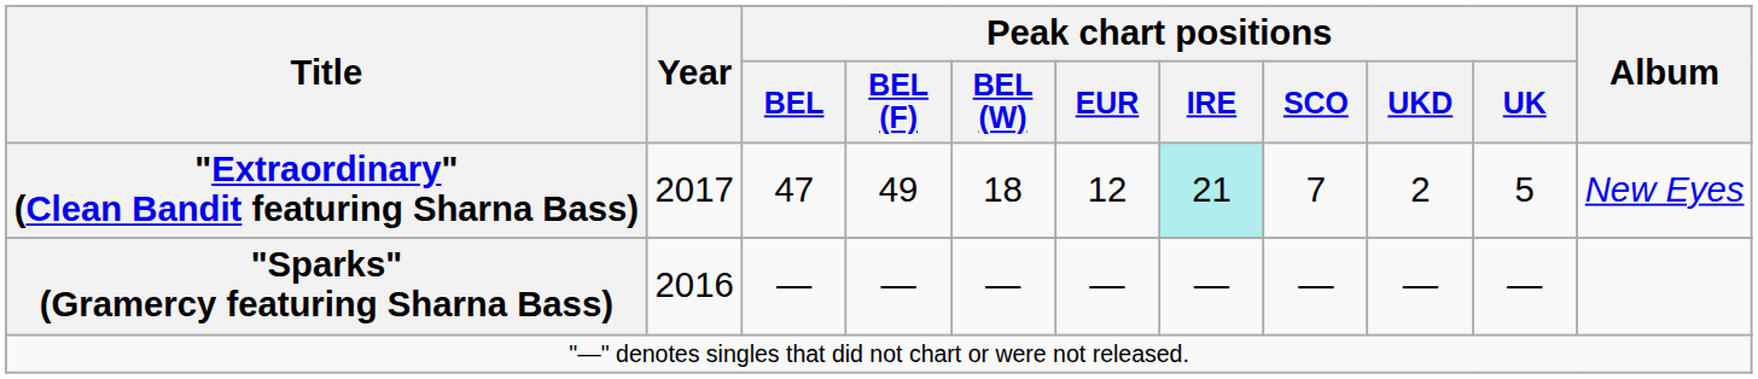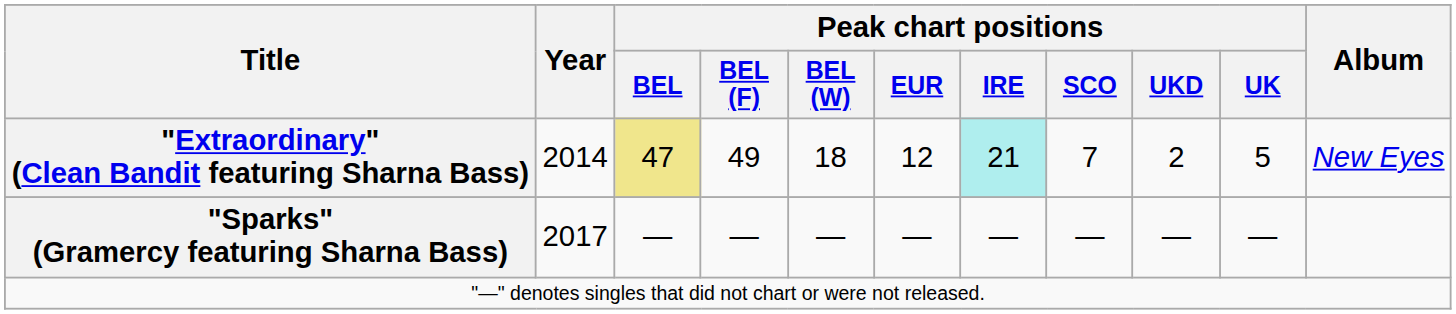 <table class="wikitable plainrowheaders" style="text-align:center;">
 <tr>
 <th scope="col" rowspan="2">Title</th>
 <th scope="col" rowspan="2">Year</th>
 <th scope="col" colspan="8">Peak chart positions</th>
 <th scope="col" rowspan="2">Album</th>
 </tr>
 <tr>
 <th scope="col" style="width:3em;font-size:85%;"><a href='#'>BEL</a></th>
 <th scope="col" style="width:3em;font-size:85%;"><a href='#'>BEL (F)</a></th>
 <th scope="col" style="width:3em;font-size:85%;"><a href='#'>BEL (W)</a></th>
 <th scope="col" style="width:3em;font-size:85%;"><a href='#'>EUR</a></th>
 <th scope="col" style="width:3em;font-size:85%;"><a href='#'>IRE</a></th>
 <th scope="col" style="width:3em;font-size:85%;"><a href='#'>SCO</a></th>
 <th scope="col" style="width:3em;font-size:85%;"><a href='#'>UKD</a></th>
 <th scope="col" style="width:3em;font-size:85%;"><a href='#'>UK</a></th>
 </tr>
 <tr>
 <th scope="row">"<a href='#'>Extraordinary</a>"<br><span>(<a href='#'>Clean Bandit</a> featuring Sharna Bass)</span></th>
-<td>2017</td>
-<td>47</td>
+<td>2014</td>
+<td style="background: khaki;">47</td>
 <td>49</td>
 <td>18</td>
 <td>12</td>
 <td style="background: paleturquoise;">21</td>
 <td>7</td>
 <td>2</td>
 <td>5</td>
 <td><em><a href='#'>New Eyes</a></em></td>
 </tr>
 <tr>
 <th scope="row">"Sparks"<br><span>(Gramercy featuring Sharna Bass)</span></th>
-<td>2016</td>
+<td>2017</td>
 <td>—</td>
 <td>—</td>
 <td>—</td>
 <td>—</td>
 <td>—</td>
 <td>—</td>
 <td>—</td>
 <td>—</td>
 <td></td>
 </tr>
 <tr>
 <td colspan="14" style="text-align:center; font-size:8pt;">"—" denotes singles that did not chart or were not released.</td>
 </tr>
 </table>
